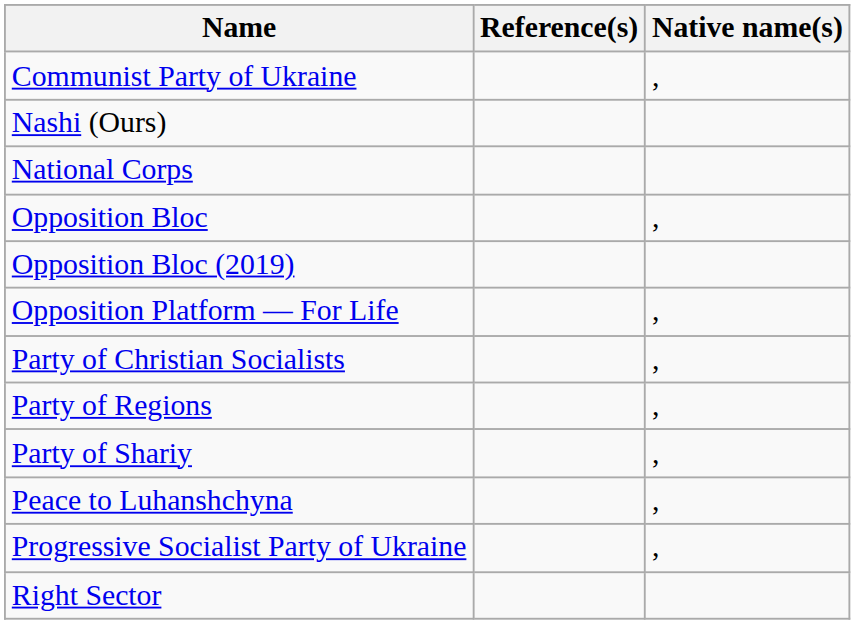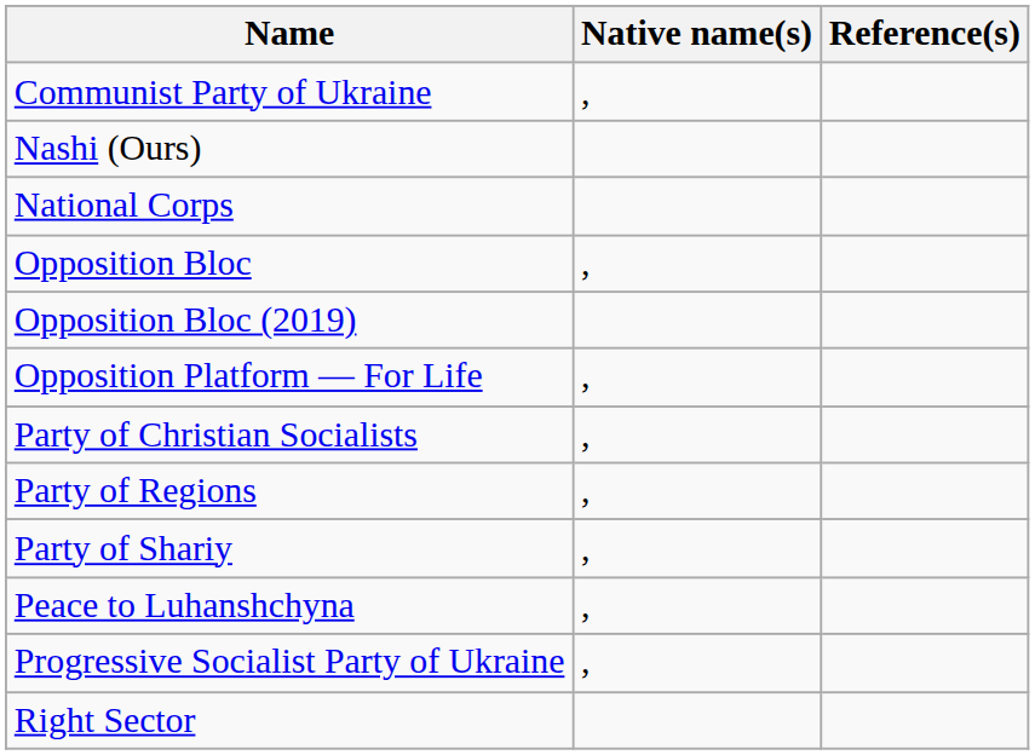 <table class="wikitable">
 <tr>
 <th>Name</th>
+<th>Native name(s)</th>
 <th>Reference(s)</th>
-<th>Native name(s)</th>
 </tr>
 <tr>
 <td><a href='#'>Communist Party of Ukraine</a></td>
+<td>, </td>
 <td></td>
-<td>, </td>
 </tr>
 <tr>
 <td><a href='#'>Nashi</a> (Ours)</td>
 <td></td>
 <td></td>
 </tr>
 <tr>
 <td><a href='#'>National Corps</a></td>
 <td></td>
 <td></td>
 </tr>
 <tr>
 <td><a href='#'>Opposition Bloc</a></td>
+<td>, </td>
 <td></td>
-<td>, </td>
 </tr>
 <tr>
 <td><a href='#'>Opposition Bloc (2019)</a></td>
 <td></td>
 <td></td>
 </tr>
 <tr>
 <td><a href='#'>Opposition Platform — For Life</a></td>
+<td>, </td>
 <td></td>
-<td>, </td>
 </tr>
 <tr>
 <td><a href='#'>Party of Christian Socialists</a></td>
+<td>, </td>
 <td></td>
-<td>, </td>
 </tr>
 <tr>
 <td><a href='#'>Party of Regions</a></td>
+<td>, </td>
 <td></td>
-<td>, </td>
 </tr>
 <tr>
 <td><a href='#'>Party of Shariy</a></td>
+<td>, </td>
 <td></td>
-<td>, </td>
 </tr>
 <tr>
 <td><a href='#'>Peace to Luhanshchyna</a></td>
+<td>, </td>
 <td></td>
-<td>, </td>
 </tr>
 <tr>
 <td><a href='#'>Progressive Socialist Party of Ukraine</a></td>
+<td>, </td>
 <td></td>
-<td>, </td>
 </tr>
 <tr>
 <td><a href='#'>Right Sector</a></td>
 <td></td>
 <td></td>
 </tr>
 </table>
